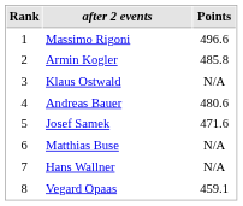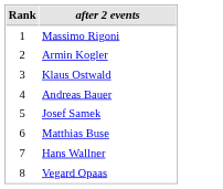 <table cellspacing="1" cellpadding="3" style="border:1px solid #AAAAAA;font-size:86%">
 <tr bgcolor="#E4E4E4">
 <th style="border-bottom:1px solid #AAAAAA" width=10>Rank</th>
 <th style="border-bottom:1px solid #AAAAAA" width=155><em>after 2 events</em></th>
-<th style="border-bottom:1px solid #AAAAAA" width=40>Points</th>
 </tr>
 <tr>
 <td align=center>1</td>
 <td> <a href='#'>Massimo Rigoni</a></td>
-<td align=center>496.6</td>
 </tr>
 <tr>
 <td align=center>2</td>
 <td> <a href='#'>Armin Kogler</a></td>
-<td align=center>485.8</td>
 </tr>
 <tr>
 <td align=center>3</td>
 <td> <a href='#'>Klaus Ostwald</a></td>
-<td align=center>N/A</td>
 </tr>
 <tr>
 <td align=center>4</td>
 <td> <a href='#'>Andreas Bauer</a></td>
-<td align=center>480.6</td>
 </tr>
 <tr>
 <td align=center>5</td>
 <td> <a href='#'>Josef Samek</a></td>
-<td align=center>471.6</td>
 </tr>
 <tr>
 <td align=center>6</td>
 <td> <a href='#'>Matthias Buse</a></td>
-<td align=center>N/A</td>
 </tr>
 <tr>
 <td align=center>7</td>
 <td> <a href='#'>Hans Wallner</a></td>
-<td align=center>N/A</td>
 </tr>
 <tr>
 <td align=center>8</td>
 <td> <a href='#'>Vegard Opaas</a></td>
-<td align=center>459.1</td>
 </tr>
 </table>
